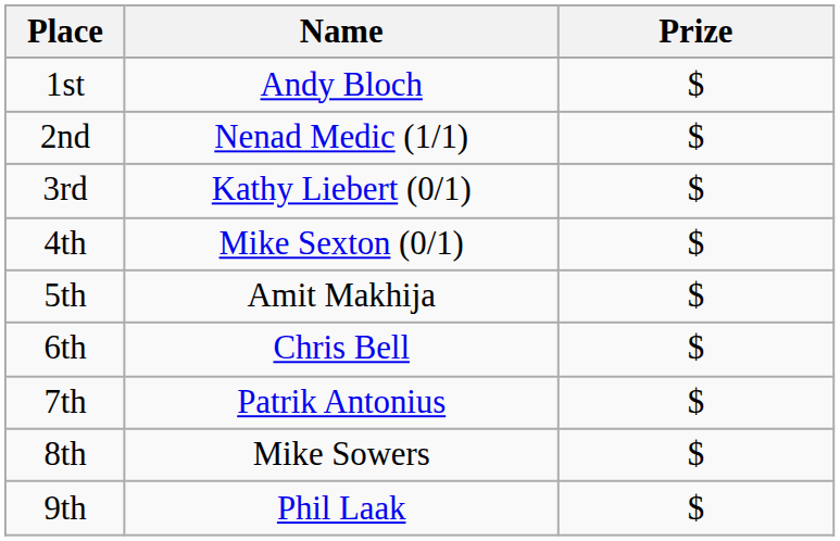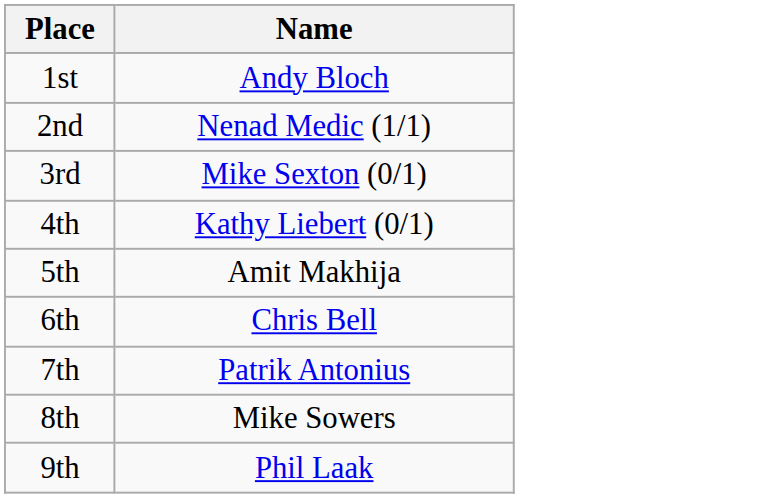 <table class="wikitable">
 <tr>
 <th width="50">Place</th>
 <th width="200">Name</th>
-<th width="125">Prize</th>
 </tr>
 <tr>
 <td align = "center">1st</td>
 <td align = "center"><a href='#'>Andy Bloch</a></td>
-<td align = "center">$</td>
 </tr>
 <tr>
 <td align = "center">2nd</td>
 <td align = "center"><a href='#'>Nenad Medic</a> (1/1)</td>
-<td align = "center">$</td>
 </tr>
 <tr>
 <td align = "center">3rd</td>
-<td align = "center"><a href='#'>Kathy Liebert</a> (0/1)</td>
-<td align = "center">$</td>
+<td align = "center"><a href='#'>Mike Sexton</a> (0/1)</td>
 </tr>
 <tr>
 <td align = "center">4th</td>
-<td align = "center"><a href='#'>Mike Sexton</a> (0/1)</td>
-<td align = "center">$</td>
+<td align = "center"><a href='#'>Kathy Liebert</a> (0/1)</td>
 </tr>
 <tr>
 <td align = "center">5th</td>
 <td align = "center">Amit Makhija</td>
-<td align = "center">$</td>
 </tr>
 <tr>
 <td align = "center">6th</td>
 <td align = "center"><a href='#'>Chris Bell</a></td>
-<td align = "center">$</td>
 </tr>
 <tr>
 <td align = "center">7th</td>
 <td align = "center"><a href='#'>Patrik Antonius</a></td>
-<td align = "center">$</td>
 </tr>
 <tr>
 <td align = "center">8th</td>
 <td align = "center">Mike Sowers</td>
-<td align = "center">$</td>
 </tr>
 <tr>
 <td align = "center">9th</td>
 <td align = "center"><a href='#'>Phil Laak</a></td>
-<td align = "center">$</td>
 </tr>
 </table>
